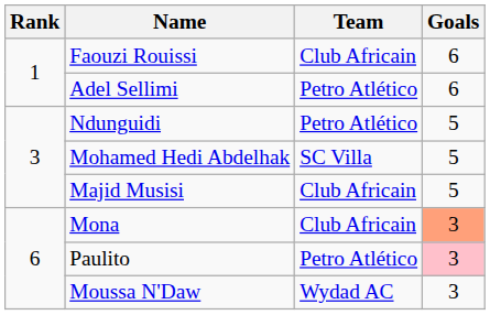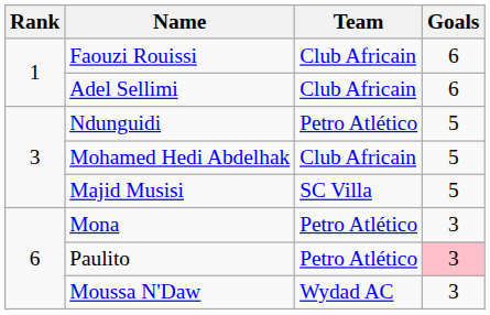 <table class="wikitable" style="text-align:center">
 <tr>
 <th>Rank</th>
 <th>Name</th>
 <th>Team</th>
 <th>Goals</th>
 </tr>
 <tr>
 <td rowspan=2>1</td>
 <td align="left"> <a href='#'>Faouzi Rouissi</a></td>
 <td align="left"> <a href='#'>Club Africain</a></td>
 <td>6</td>
 </tr>
 <tr>
 <td align="left"> <a href='#'>Adel Sellimi</a></td>
-<td align="left"> <a href='#'>Petro Atlético</a></td>
+<td align="left"> <a href='#'>Club Africain</a></td>
 <td>6</td>
 </tr>
 <tr>
 <td rowspan=3>3</td>
 <td align="left"> <a href='#'>Ndunguidi</a></td>
 <td align="left"> <a href='#'>Petro Atlético</a></td>
 <td>5</td>
 </tr>
 <tr>
 <td align="left"> <a href='#'>Mohamed Hedi Abdelhak</a></td>
-<td align="left"> <a href='#'>SC Villa</a></td>
+<td align="left"> <a href='#'>Club Africain</a></td>
 <td>5</td>
 </tr>
 <tr>
 <td align="left"> <a href='#'>Majid Musisi</a></td>
-<td align="left"> <a href='#'>Club Africain</a></td>
+<td align="left"> <a href='#'>SC Villa</a></td>
 <td>5</td>
 </tr>
 <tr>
 <td rowspan=3>6</td>
 <td align="left"> <a href='#'>Mona</a></td>
-<td align="left"> <a href='#'>Club Africain</a></td>
-<td style="background: lightsalmon;">3</td>
+<td align="left"> <a href='#'>Petro Atlético</a></td>
+<td>3</td>
 </tr>
 <tr>
 <td align="left"> Paulito</td>
 <td align="left"> <a href='#'>Petro Atlético</a></td>
 <td style="background: pink;">3</td>
 </tr>
 <tr>
 <td align="left"> <a href='#'>Moussa N'Daw</a></td>
 <td align="left"> <a href='#'>Wydad AC</a></td>
 <td>3</td>
 </tr>
 </table>
